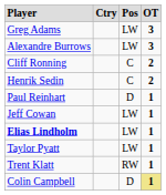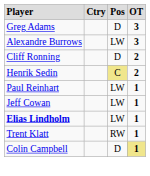 <table class="wikitable">
 <tr align="center" style="font-weight:bold; background-color:#dddddd;" |>
 <td align="left">Player</td>
 <td>Ctry</td>
 <td>Pos</td>
 <td>OT</td>
 </tr>
 <tr align="center">
 <td align="left"><a href='#'>Greg Adams</a></td>
 <td></td>
-<td>LW</td>
+<td>D</td>
 <td><strong>3</strong></td>
 </tr>
 <tr align="center">
 <td align="left"><a href='#'>Alexandre Burrows</a></td>
 <td></td>
 <td>LW</td>
 <td><strong>3</strong></td>
 </tr>
 <tr align="center">
 <td align="left"><a href='#'>Cliff Ronning</a></td>
 <td></td>
-<td>C</td>
+<td>D</td>
 <td><strong>2</strong></td>
 </tr>
 <tr align="center">
 <td align="left"><a href='#'>Henrik Sedin</a></td>
 <td></td>
-<td>C</td>
+<td style="background: khaki;">C</td>
 <td><strong>2</strong></td>
 </tr>
 <tr align="center">
 <td align="left"><a href='#'>Paul Reinhart</a></td>
 <td></td>
-<td>D</td>
+<td>LW</td>
 <td><strong>1</strong></td>
 </tr>
 <tr align="center">
 <td align="left"><a href='#'>Jeff Cowan</a></td>
 <td></td>
 <td>LW</td>
 <td><strong>1</strong></td>
 </tr>
 <tr align="center">
 <td align="left"><strong><a href='#'>Elias Lindholm</a></strong></td>
-<td></td>
-<td>LW</td>
-<td><strong>1</strong></td>
-</tr>
-<tr align="center">
-<td align="left"><a href='#'>Taylor Pyatt</a></td>
 <td></td>
 <td>LW</td>
 <td><strong>1</strong></td>
 </tr>
 <tr align="center">
 <td align="left"><a href='#'>Trent Klatt</a></td>
 <td></td>
 <td>RW</td>
 <td><strong>1</strong></td>
 </tr>
 <tr align="center">
 <td align="left"><a href='#'>Colin Campbell</a></td>
 <td></td>
 <td>D</td>
 <td style="background: khaki;"><strong>1</strong></td>
 </tr>
 </table>
